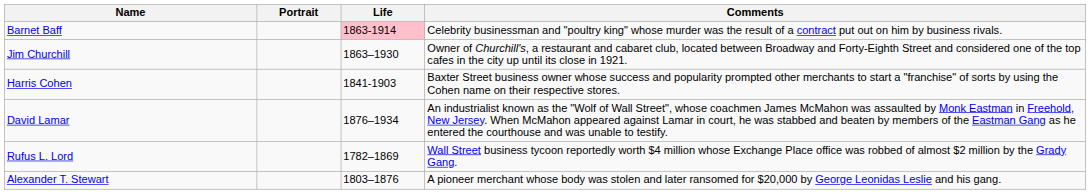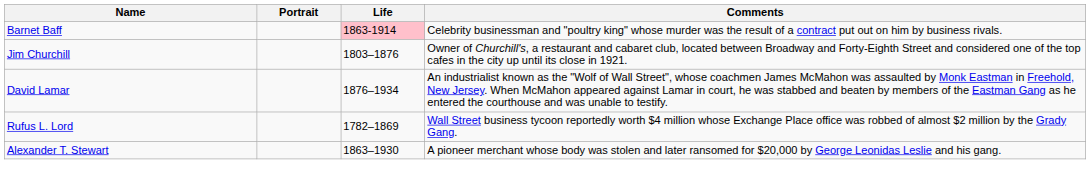 <table class=wikitable>
 <tr>
 <th width="21%">Name</th>
 <th width="7%">Portrait</th>
 <th width="7%">Life</th>
 <th width="55%">Comments</th>
 </tr>
 <tr>
 <td><a href='#'>Barnet Baff</a></td>
 <td></td>
 <td style="background: pink;">1863-1914</td>
 <td>Celebrity businessman and "poultry king" whose murder was the result of a <a href='#'>contract</a> put out on him by business rivals.</td>
 </tr>
 <tr>
 <td><a href='#'>Jim Churchill</a></td>
 <td></td>
-<td>1863–1930</td>
+<td>1803–1876</td>
 <td>Owner of <em>Churchill's</em>, a restaurant and cabaret club, located between Broadway and Forty-Eighth Street and considered one of the top cafes in the city up until its close in 1921.</td>
-</tr>
-<tr>
-<td><a href='#'>Harris Cohen</a></td>
-<td></td>
-<td>1841-1903</td>
-<td>Baxter Street business owner whose success and popularity prompted other merchants to start a "franchise" of sorts by using the Cohen name on their respective stores.</td>
 </tr>
 <tr>
 <td><a href='#'>David Lamar</a></td>
 <td></td>
 <td>1876–1934</td>
 <td>An industrialist known as the "Wolf of Wall Street", whose coachmen James McMahon was assaulted by <a href='#'>Monk Eastman</a> in <a href='#'>Freehold, New Jersey</a>. When McMahon appeared against Lamar in court, he was stabbed and beaten by members of the <a href='#'>Eastman Gang</a> as he entered the courthouse and was unable to testify.</td>
 </tr>
 <tr>
 <td><a href='#'>Rufus L. Lord</a></td>
 <td></td>
 <td>1782–1869</td>
 <td><a href='#'>Wall Street</a> business tycoon reportedly worth $4 million whose Exchange Place office was robbed of almost $2 million by the <a href='#'>Grady Gang</a>.</td>
 </tr>
 <tr>
 <td><a href='#'>Alexander T. Stewart</a></td>
 <td></td>
-<td>1803–1876</td>
+<td>1863–1930</td>
 <td>A pioneer merchant whose body was stolen and later ransomed for $20,000 by <a href='#'>George Leonidas Leslie</a> and his gang.</td>
 </tr>
 </table>
